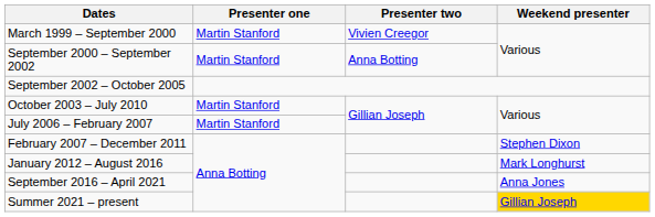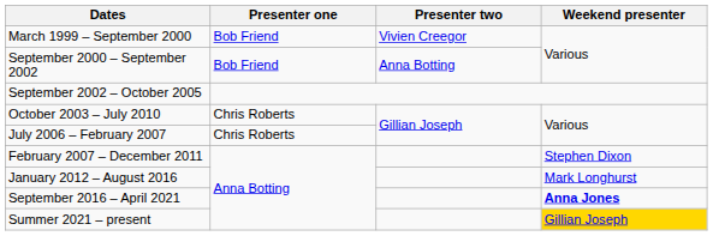 <table class="wikitable">
 <tr>
 <th valign="middle" style="width:15em">Dates</th>
 <th valign="middle" style="width:12em">Presenter one</th>
 <th valign="middle" style="width:12em">Presenter two</th>
 <th valign="middle" style="width:12em">Weekend presenter</th>
 </tr>
 <tr>
 <td>March 1999 – September 2000</td>
-<td><a href='#'>Martin Stanford</a></td>
+<td><a href='#'>Bob Friend</a></td>
 <td><a href='#'>Vivien Creegor</a></td>
 <td rowspan=2>Various</td>
 </tr>
 <tr>
 <td>September 2000 – September 2002</td>
-<td><a href='#'>Martin Stanford</a></td>
+<td><a href='#'>Bob Friend</a></td>
 <td><a href='#'>Anna Botting</a></td>
 </tr>
 <tr>
 <td>September 2002 – October 2005</td>
 <td colspan="3"></td>
 </tr>
 <tr>
 <td>October 2003 – July 2010</td>
-<td><a href='#'>Martin Stanford</a></td>
+<td>Chris Roberts</td>
 <td rowspan=2><a href='#'>Gillian Joseph</a></td>
 <td rowspan=2>Various</td>
 </tr>
 <tr>
 <td>July 2006 – February 2007</td>
-<td><a href='#'>Martin Stanford</a></td>
+<td>Chris Roberts</td>
 </tr>
 <tr>
 <td>February 2007 – December 2011</td>
 <td rowspan=4><a href='#'>Anna Botting</a></td>
 <td></td>
 <td><a href='#'>Stephen Dixon</a></td>
 </tr>
 <tr>
 <td>January 2012 – August 2016</td>
 <td></td>
 <td><a href='#'>Mark Longhurst</a></td>
 </tr>
 <tr>
 <td>September 2016 – April 2021</td>
 <td></td>
-<td><a href='#'>Anna Jones</a></td>
+<td><strong><a href='#'>Anna Jones</a></strong></td>
 </tr>
 <tr>
 <td>Summer 2021 – present</td>
 <td></td>
 <td style="background: gold;"><a href='#'>Gillian Joseph</a></td>
 </tr>
 </table>
